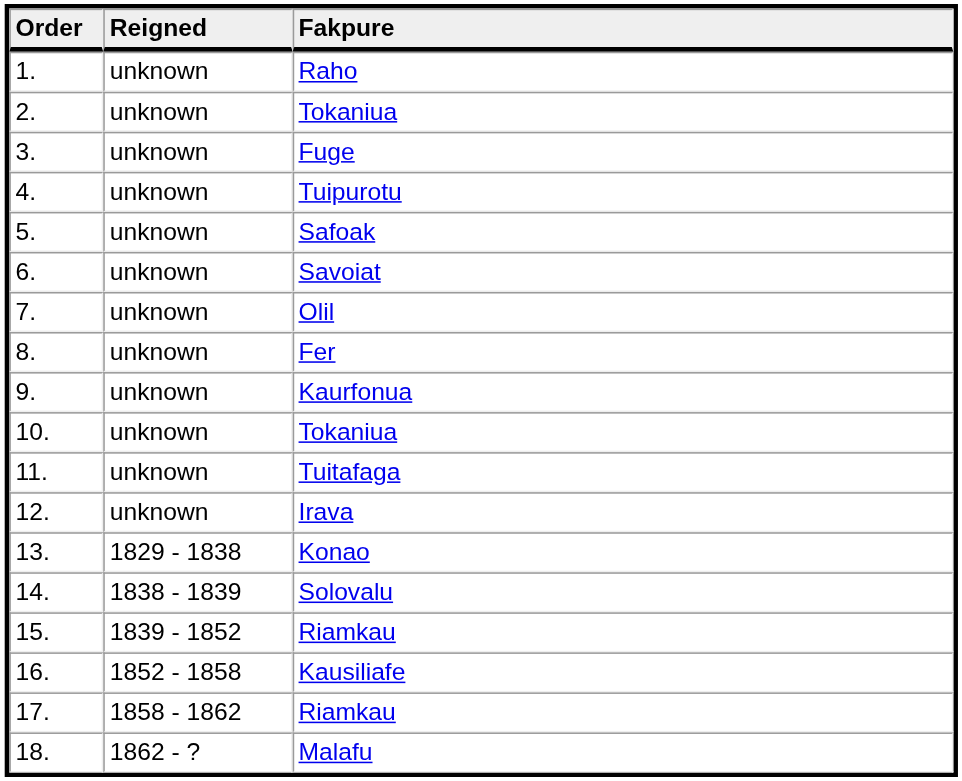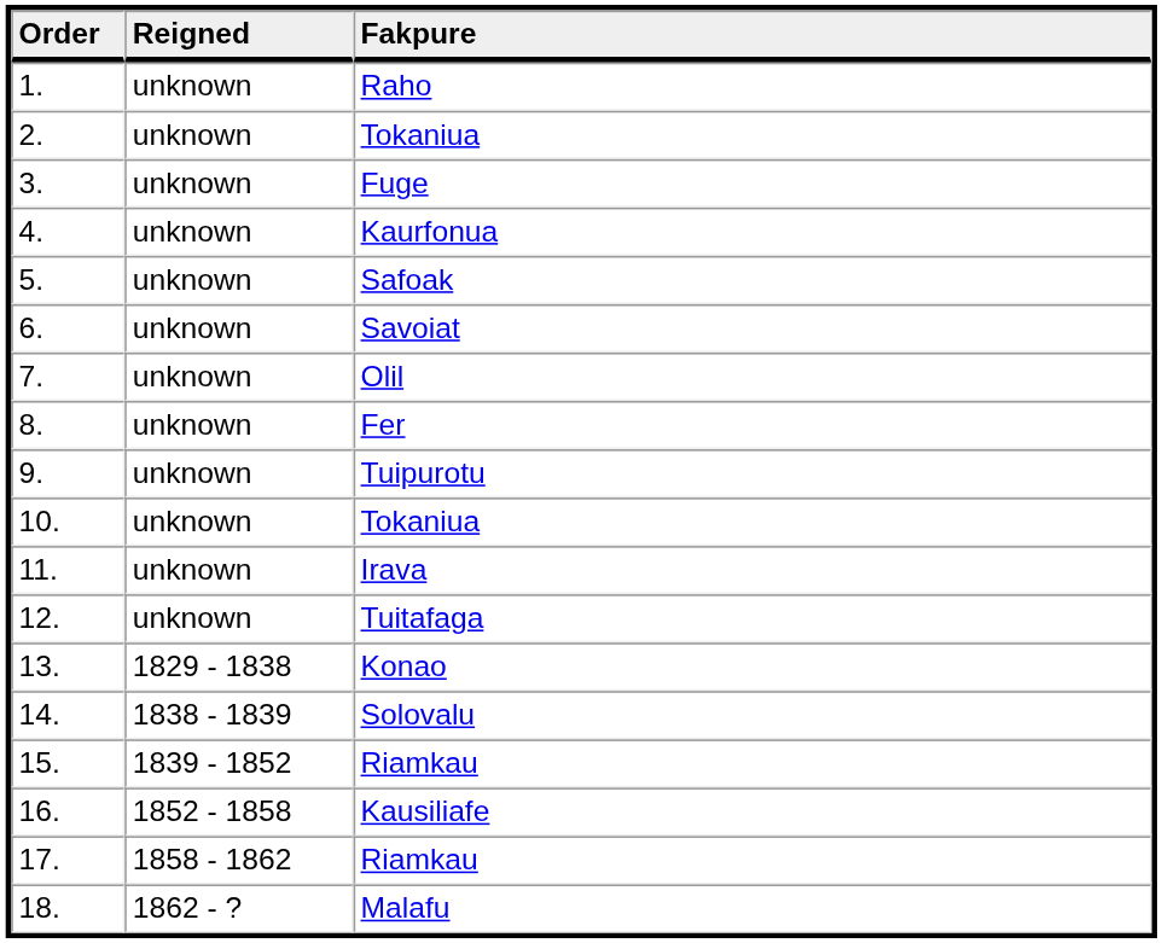 <table table width="70%" border="1" align="center" cellpadding=3 cellspacing=0 style="margin:5px; border:3px solid;">
 <tr>
 <td td width="10%" style="border-bottom:3px solid; background:#efefef;"><strong>Order</strong></td>
 <td td width="20%" style="border-bottom:3px solid; background:#efefef;"><strong>Reigned</strong></td>
 <td td width="70%" style="border-bottom:3px solid; background:#efefef;"><strong>Fakpure</strong></td>
 </tr>
 <tr>
 <td>1.</td>
 <td>unknown</td>
 <td><a href='#'>Raho</a></td>
 </tr>
 <tr>
 <td>2.</td>
 <td>unknown</td>
 <td><a href='#'>Tokaniua</a></td>
 </tr>
 <tr>
 <td>3.</td>
 <td>unknown</td>
 <td><a href='#'>Fuge</a></td>
 </tr>
 <tr>
 <td>4.</td>
 <td>unknown</td>
-<td><a href='#'>Tuipurotu</a></td>
+<td><a href='#'>Kaurfonua</a></td>
 </tr>
 <tr>
 <td>5.</td>
 <td>unknown</td>
 <td><a href='#'>Safoak</a></td>
 </tr>
 <tr>
 <td>6.</td>
 <td>unknown</td>
 <td><a href='#'>Savoiat</a></td>
 </tr>
 <tr>
 <td>7.</td>
 <td>unknown</td>
 <td><a href='#'>Olil</a></td>
 </tr>
 <tr>
 <td>8.</td>
 <td>unknown</td>
 <td><a href='#'>Fer</a></td>
 </tr>
 <tr>
 <td>9.</td>
 <td>unknown</td>
-<td><a href='#'>Kaurfonua</a></td>
+<td><a href='#'>Tuipurotu</a></td>
 </tr>
 <tr>
 <td>10.</td>
 <td>unknown</td>
 <td><a href='#'>Tokaniua</a></td>
 </tr>
 <tr>
 <td>11.</td>
 <td>unknown</td>
-<td><a href='#'>Tuitafaga</a></td>
+<td><a href='#'>Irava</a></td>
 </tr>
 <tr>
 <td>12.</td>
 <td>unknown</td>
-<td><a href='#'>Irava</a></td>
+<td><a href='#'>Tuitafaga</a></td>
 </tr>
 <tr>
 <td>13.</td>
 <td>1829 - 1838</td>
 <td><a href='#'>Konao</a></td>
 </tr>
 <tr>
 <td>14.</td>
 <td>1838 - 1839</td>
 <td><a href='#'>Solovalu</a></td>
 </tr>
 <tr>
 <td>15.</td>
 <td>1839 - 1852</td>
 <td><a href='#'>Riamkau</a></td>
 </tr>
 <tr>
 <td>16.</td>
 <td>1852 - 1858</td>
 <td><a href='#'>Kausiliafe</a></td>
 </tr>
 <tr>
 <td>17.</td>
 <td>1858 - 1862</td>
 <td><a href='#'>Riamkau</a></td>
 </tr>
 <tr>
 <td>18.</td>
 <td>1862 - ?</td>
 <td><a href='#'>Malafu</a></td>
 </tr>
 <tr>
 </tr>
 </table>
